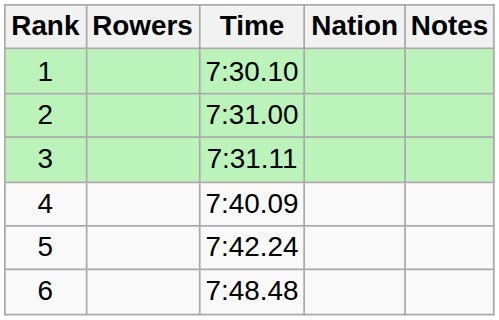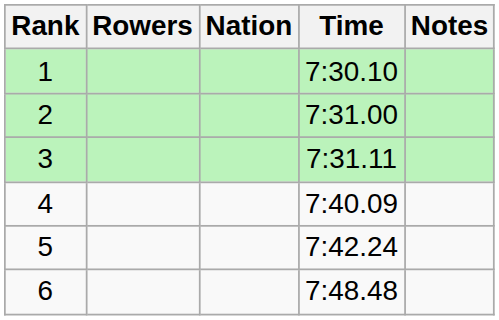 <table class="wikitable sortable" style=text-align:center>
 <tr>
 <th>Rank</th>
 <th>Rowers</th>
+<th>Nation</th>
 <th>Time</th>
-<th>Nation</th>
 <th>Notes</th>
 </tr>
 <tr bgcolor=bbf3bb>
 <td>1</td>
 <td align=left></td>
+<td align=left></td>
 <td>7:30.10</td>
-<td align=left></td>
 <td></td>
 </tr>
 <tr bgcolor=bbf3bb>
 <td>2</td>
 <td align=left></td>
+<td align=left></td>
 <td>7:31.00</td>
-<td align=left></td>
 <td></td>
 </tr>
 <tr bgcolor=bbf3bb>
 <td>3</td>
 <td align=left></td>
+<td align=left></td>
 <td>7:31.11</td>
-<td align=left></td>
 <td></td>
 </tr>
 <tr>
 <td>4</td>
 <td align=left></td>
+<td align=left></td>
 <td>7:40.09</td>
-<td align=left></td>
 <td></td>
 </tr>
 <tr>
 <td>5</td>
 <td align=left></td>
+<td align=left></td>
 <td>7:42.24</td>
-<td align=left></td>
 <td></td>
 </tr>
 <tr>
 <td>6</td>
 <td align=left></td>
+<td align=left></td>
 <td>7:48.48</td>
-<td align=left></td>
 <td></td>
 </tr>
 </table>
